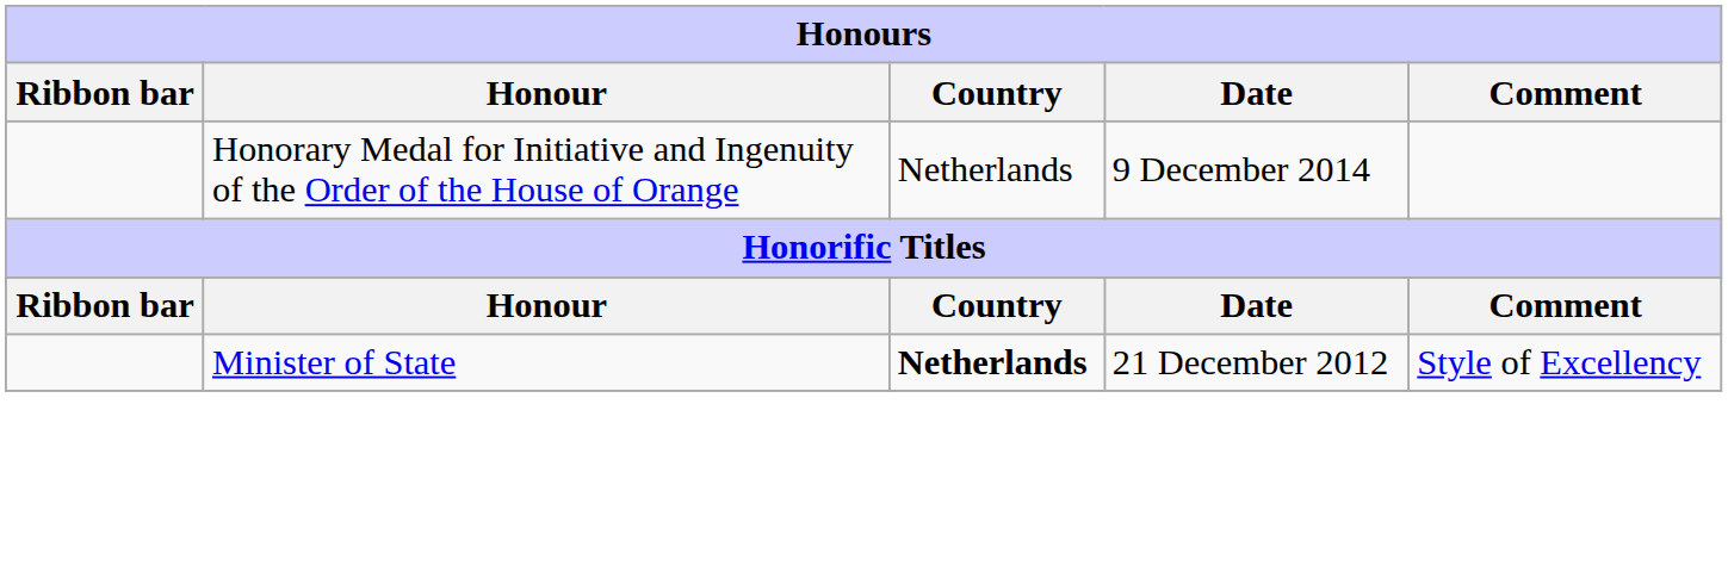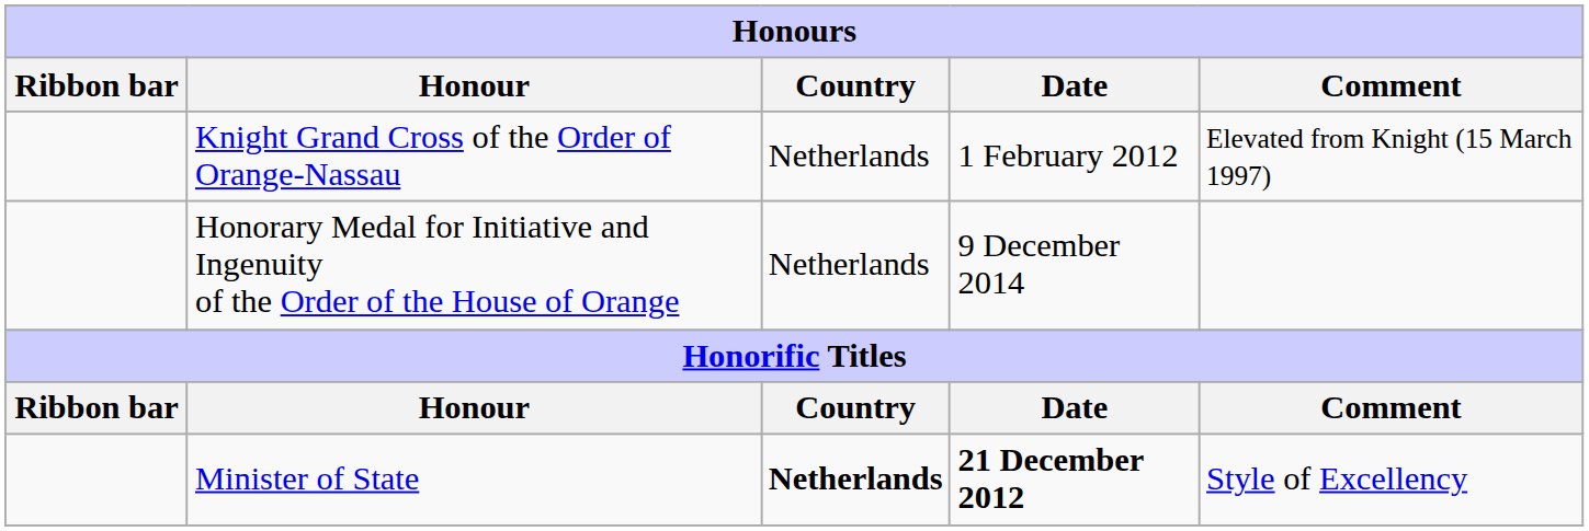 <table class="wikitable" style="width:60%;">
 <tr style="background:#ccf; text-align:center;">
 <td colspan=5><strong>Honours</strong></td>
 </tr>
 <tr>
 <th style="width:80px;">Ribbon bar</th>
 <th>Honour</th>
 <th>Country</th>
 <th>Date</th>
 <th>Comment</th>
+</tr>
+<tr>
+<td></td>
+<td><a href='#'>Knight Grand Cross</a> of the <a href='#'>Order of Orange-Nassau</a></td>
+<td>Netherlands</td>
+<td>1 February 2012</td>
+<td><small>Elevated from Knight (15 March 1997)</small></td>
 </tr>
 <tr>
 <td></td>
 <td>Honorary Medal for Initiative and Ingenuity <br> of the <a href='#'>Order of the House of Orange</a></td>
 <td>Netherlands</td>
 <td>9 December 2014</td>
 <td></td>
 </tr>
 <tr style="background:#ccf; text-align:center;">
 <td colspan=5><strong><a href='#'>Honorific</a> Titles</strong></td>
 </tr>
 <tr>
 <th style="width:80px;">Ribbon bar</th>
 <th>Honour</th>
 <th>Country</th>
 <th>Date</th>
 <th>Comment</th>
 </tr>
 <tr>
 <td></td>
 <td><a href='#'>Minister of State</a></td>
 <td><strong>Netherlands</strong></td>
-<td>21 December 2012</td>
+<td><strong>21 December 2012</strong></td>
 <td><a href='#'>Style</a> of <a href='#'>Excellency</a></td>
 </tr>
 </table>
